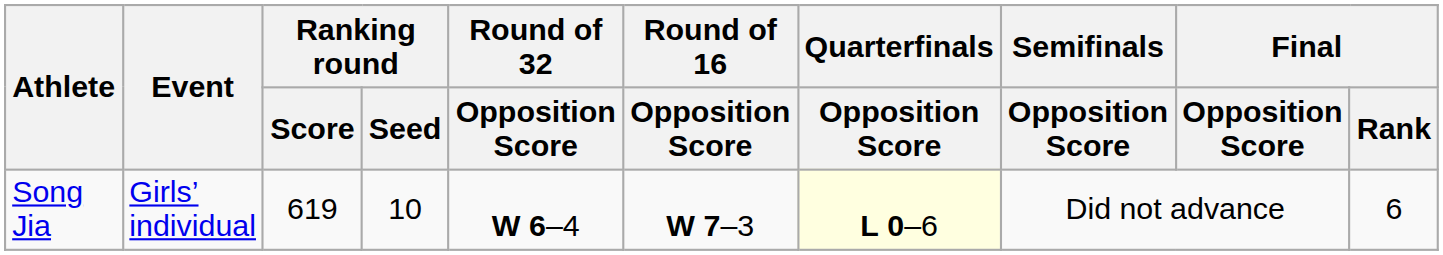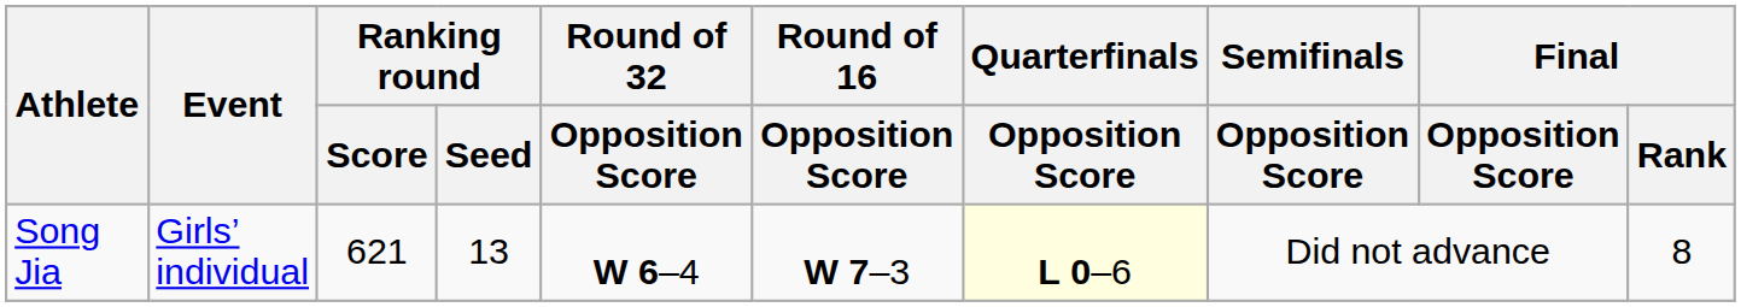 <table class="wikitable" border="1" style="font-size:90%">
 <tr>
 <th rowspan=2>Athlete</th>
 <th rowspan=2>Event</th>
 <th colspan=2>Ranking round</th>
 <th>Round of 32</th>
 <th>Round of 16</th>
 <th>Quarterfinals</th>
 <th>Semifinals</th>
 <th colspan=2>Final</th>
 </tr>
 <tr>
 <th>Score</th>
 <th>Seed</th>
 <th>Opposition<br>Score</th>
 <th>Opposition<br>Score</th>
 <th>Opposition<br>Score</th>
 <th>Opposition<br>Score</th>
 <th>Opposition<br>Score</th>
 <th>Rank</th>
 </tr>
 <tr>
 <td><a href='#'>Song Jia</a></td>
 <td><a href='#'>Girls’ individual</a></td>
-<td align=center>619</td>
-<td align=center>10</td>
+<td align=center>621</td>
+<td align=center>13</td>
 <td align=center> <br> <strong>W</strong> <strong>6</strong>–4</td>
 <td align=center> <br> <strong>W</strong> <strong>7</strong>–3</td>
 <td align=center style="background: lightyellow;"> <br> <strong>L</strong> <strong>0</strong>–6</td>
 <td colspan=2 align=center>Did not advance</td>
-<td align=center>6</td>
+<td align=center>8</td>
 </tr>
 </table>
